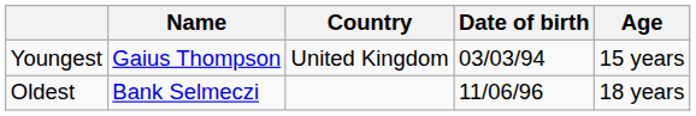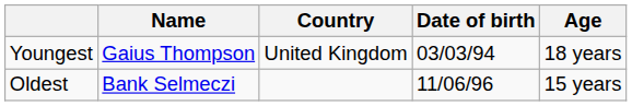 <table class="wikitable">
 <tr>
 <th></th>
 <th>Name</th>
 <th>Country</th>
 <th>Date of birth</th>
 <th>Age</th>
 </tr>
 <tr>
 <td>Youngest</td>
 <td><a href='#'>Gaius Thompson</a></td>
 <td>  United Kingdom</td>
 <td>03/03/94</td>
-<td>15 years</td>
+<td>18 years</td>
 </tr>
 <tr>
 <td>Oldest</td>
 <td><a href='#'>Bank Selmeczi</a></td>
 <td></td>
 <td>11/06/96</td>
-<td>18 years</td>
+<td>15 years</td>
 </tr>
 </table>
